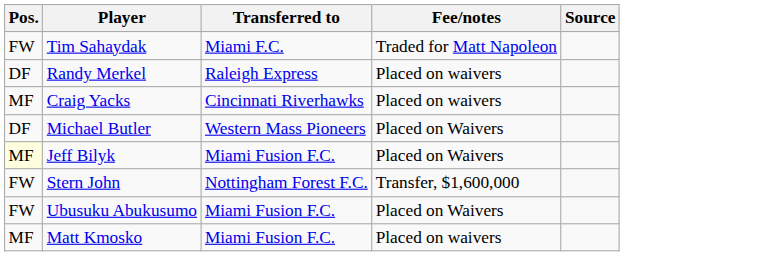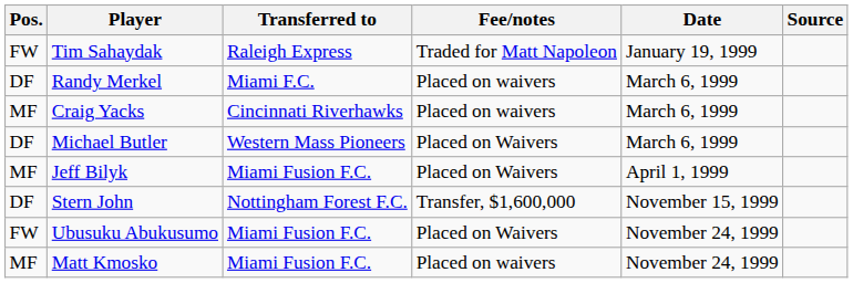 <table class="wikitable sortable" style="text-align: left">
 <tr>
 <th><strong>Pos.</strong></th>
 <th><strong>Player</strong></th>
 <th><strong>Transferred to</strong></th>
 <th><strong>Fee/notes</strong></th>
+<th><strong>Date</strong></th>
 <th><strong>Source</strong></th>
 </tr>
 <tr>
 <td>FW</td>
 <td> <a href='#'>Tim Sahaydak</a></td>
-<td> <a href='#'>Miami F.C.</a></td>
+<td> <a href='#'>Raleigh Express</a></td>
 <td>Traded for <a href='#'>Matt Napoleon</a></td>
+<td>January 19, 1999</td>
 <td align=center></td>
 </tr>
 <tr>
 <td>DF</td>
 <td> <a href='#'>Randy Merkel</a></td>
-<td> <a href='#'>Raleigh Express</a></td>
+<td> <a href='#'>Miami F.C.</a></td>
 <td>Placed on waivers</td>
+<td>March 6, 1999</td>
 <td align=center></td>
 </tr>
 <tr>
 <td>MF</td>
 <td> <a href='#'>Craig Yacks</a></td>
 <td> <a href='#'>Cincinnati Riverhawks</a></td>
 <td>Placed on waivers</td>
+<td>March 6, 1999</td>
 <td align=center></td>
 </tr>
 <tr>
 <td>DF</td>
 <td> <a href='#'>Michael Butler</a></td>
 <td> <a href='#'>Western Mass Pioneers</a></td>
 <td>Placed on Waivers</td>
+<td>March 6, 1999</td>
 <td align=center></td>
 </tr>
 <tr>
-<td style="background: lightyellow;">MF</td>
+<td>MF</td>
 <td> <a href='#'>Jeff Bilyk</a></td>
 <td> <a href='#'>Miami Fusion F.C.</a></td>
 <td>Placed on Waivers</td>
+<td>April 1, 1999</td>
 <td align=center></td>
 </tr>
 <tr>
-<td>FW</td>
+<td>DF</td>
 <td> <a href='#'>Stern John</a></td>
 <td> <a href='#'>Nottingham Forest F.C.</a></td>
 <td>Transfer, $1,600,000</td>
+<td>November 15, 1999</td>
 <td align=center></td>
 </tr>
 <tr>
 <td>FW</td>
 <td> <a href='#'>Ubusuku Abukusumo</a></td>
 <td> <a href='#'>Miami Fusion F.C.</a></td>
 <td>Placed on Waivers</td>
+<td>November 24, 1999</td>
 <td align=center></td>
 </tr>
 <tr>
 <td>MF</td>
 <td> <a href='#'>Matt Kmosko</a></td>
 <td> <a href='#'>Miami Fusion F.C.</a></td>
 <td>Placed on waivers</td>
+<td>November 24, 1999</td>
 <td align=center></td>
 </tr>
 </table>
